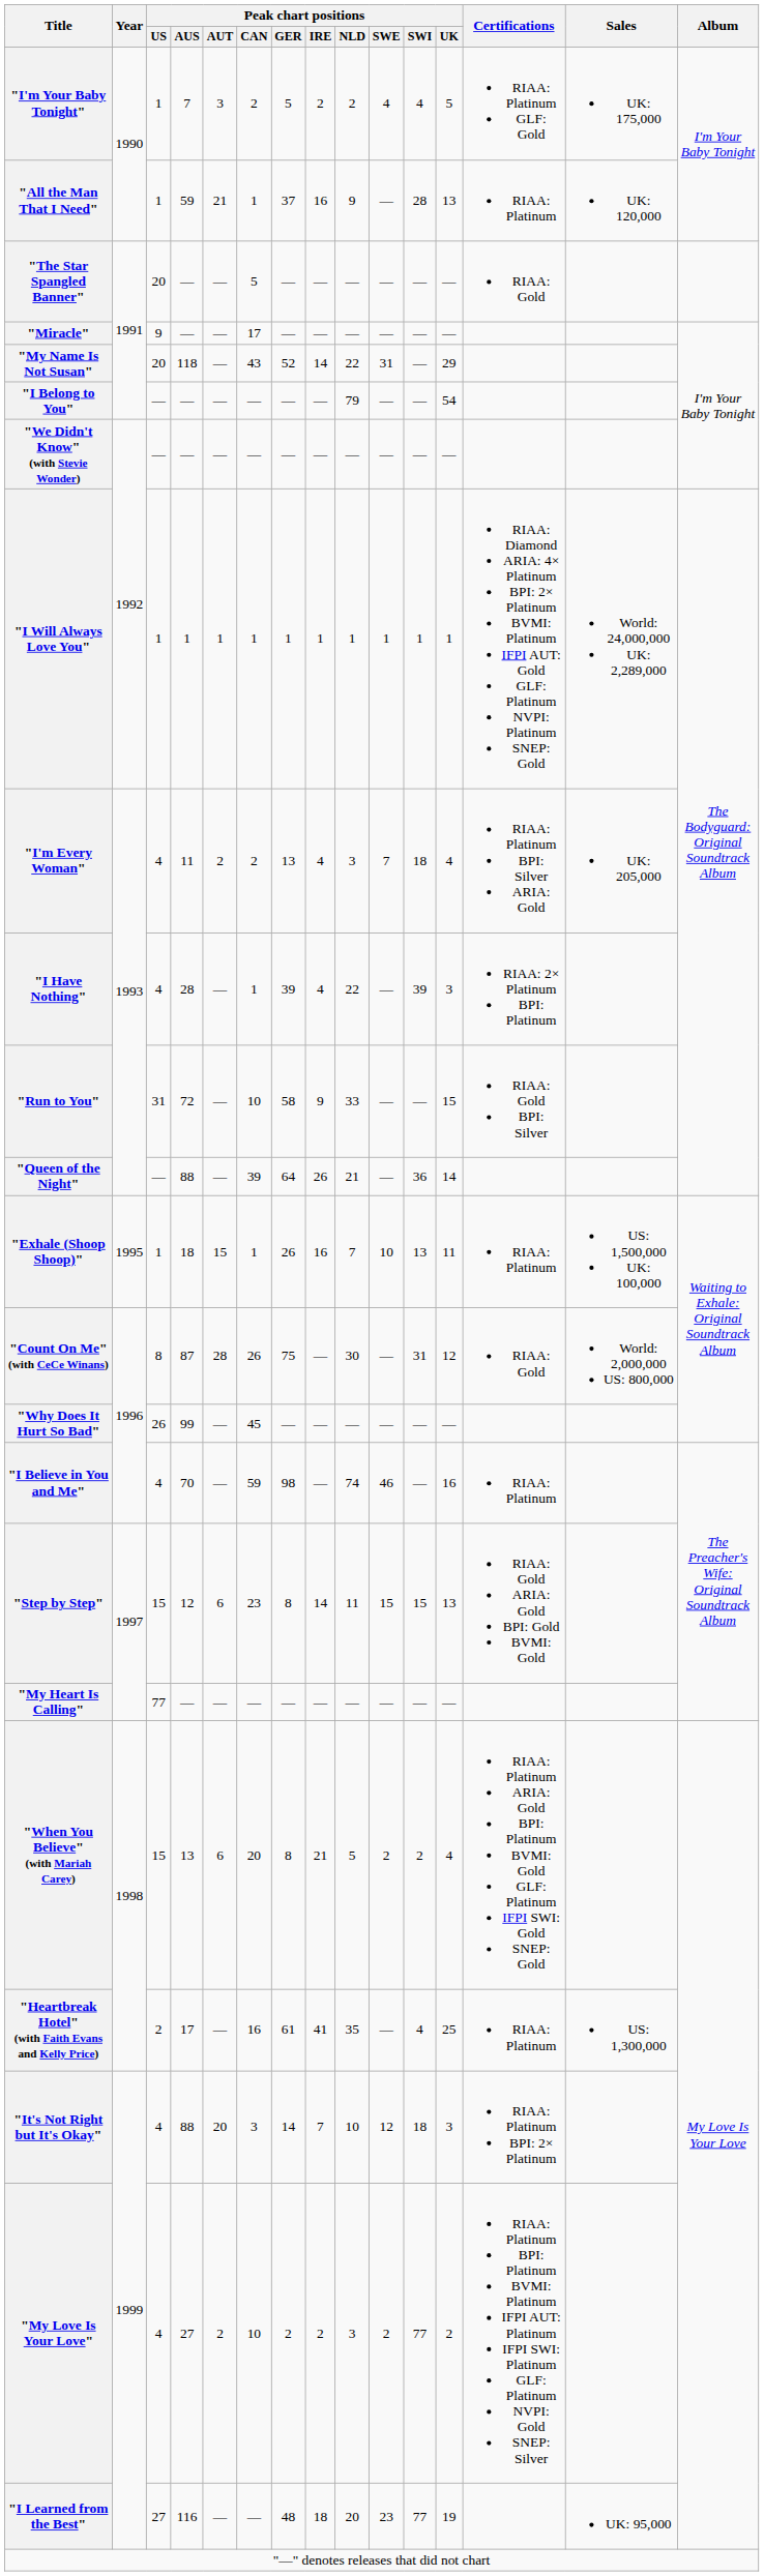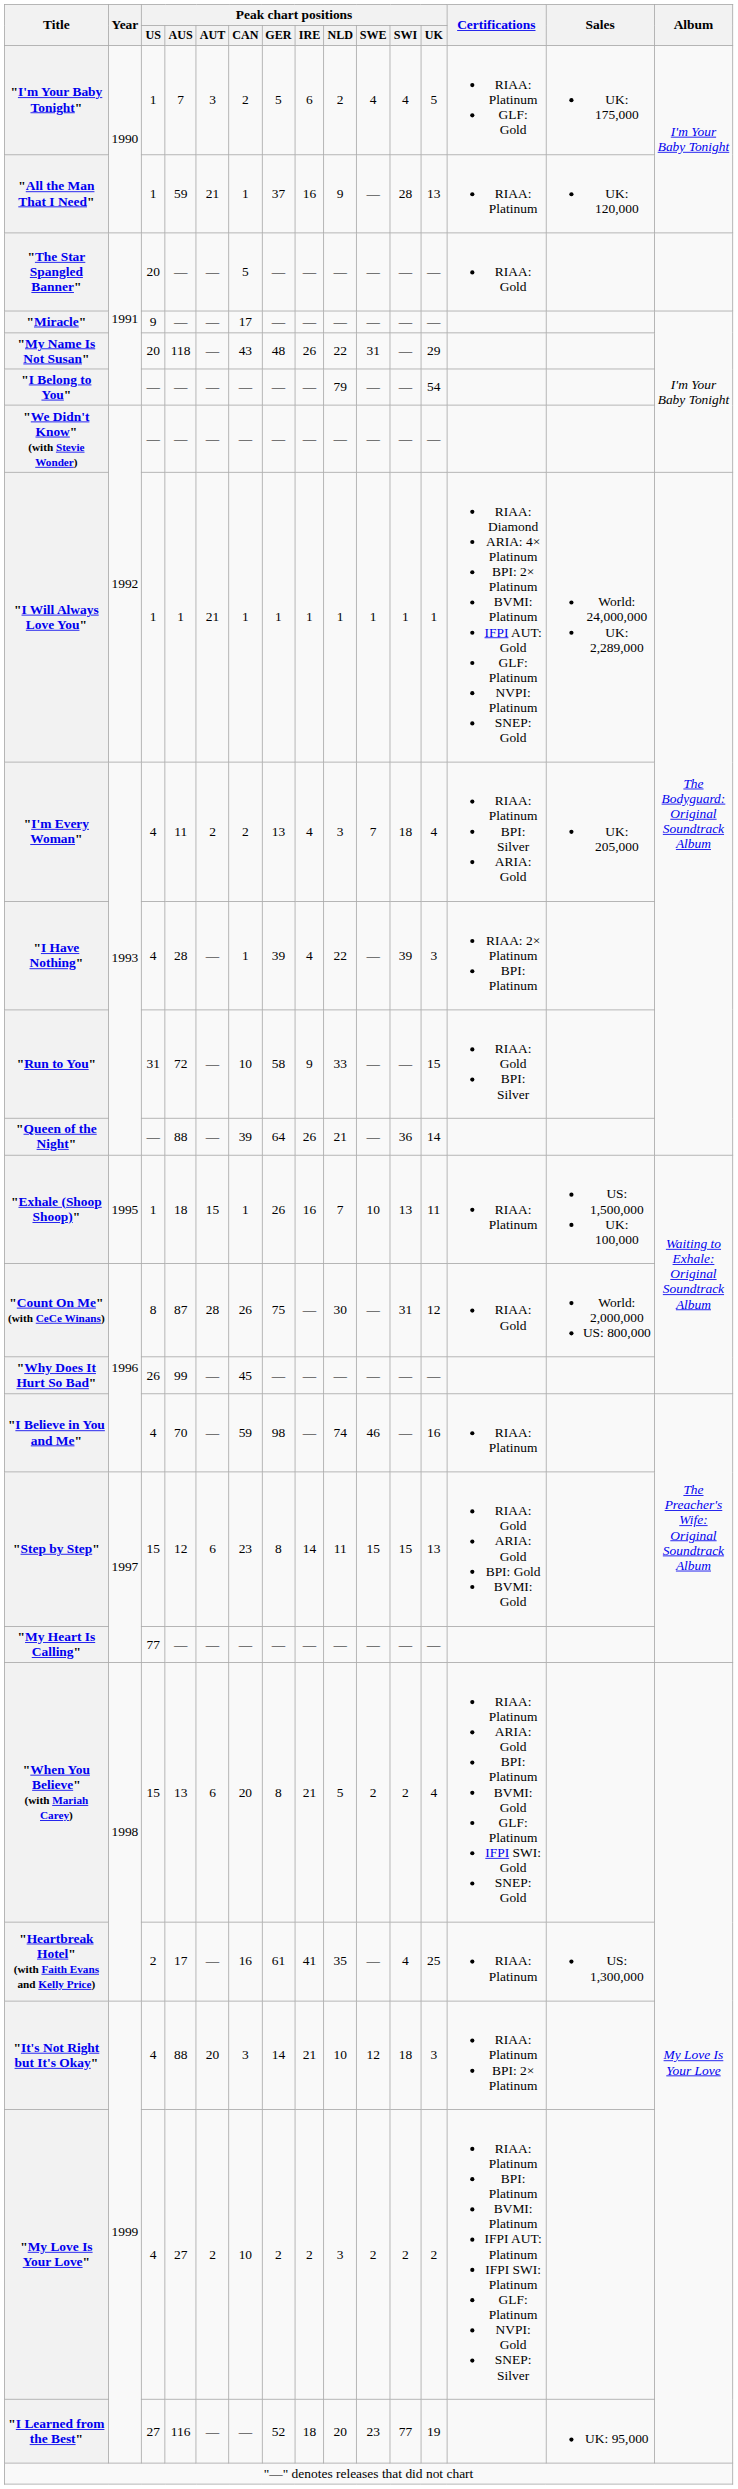 <table class="wikitable plainrowheaders" style="text-align:center;" border="1">
 <tr>
 <th scope="col" rowspan="2" style="width:20em;">Title</th>
 <th scope="col" rowspan="2">Year</th>
 <th scope="col" colspan="10">Peak chart positions</th>
 <th scope="col" rowspan="2" style="width:12em;"><a href='#'>Certifications</a></th>
 <th scope="col" rowspan="2" style="width:12em;">Sales</th>
 <th scope="col" rowspan="2" style="width:10em;">Album</th>
 </tr>
 <tr>
 <th scope="col" style="width:3em; font-size:90%;">US<br></th>
 <th scope="col" style="width:3em; font-size:90%;">AUS<br></th>
 <th scope="col" style="width:3em; font-size:90%;">AUT<br></th>
 <th scope="col" style="width:3em; font-size:90%;">CAN<br></th>
 <th scope="col" style="width:3em; font-size:90%;">GER<br></th>
 <th scope="col" style="width:3em; font-size:90%;">IRE<br></th>
 <th scope="col" style="width:3em; font-size:90%;">NLD<br></th>
 <th scope="col" style="width:3em; font-size:90%;">SWE<br></th>
 <th scope="col" style="width:3em; font-size:90%;">SWI<br></th>
 <th scope="col" style="width:3em; font-size:90%;">UK<br></th>
 </tr>
 <tr>
 <th scope="row">"<a href='#'>I'm Your Baby Tonight</a>"</th>
 <td rowspan=2>1990</td>
 <td>1</td>
 <td>7</td>
 <td>3</td>
 <td>2</td>
 <td>5</td>
-<td>2</td>
+<td>6</td>
 <td>2</td>
 <td>4</td>
 <td>4</td>
 <td>5</td>
 <td><br><ul><li>RIAA: Platinum</li><li>GLF: Gold</li></ul></td>
 <td><br><ul><li>UK: 175,000</li></ul></td>
 <td rowspan="2"><em><a href='#'>I'm Your Baby Tonight</a></em></td>
 </tr>
 <tr>
 <th scope="row">"<a href='#'>All the Man That I Need</a>"</th>
 <td>1</td>
 <td>59</td>
 <td>21</td>
 <td>1</td>
 <td>37</td>
 <td>16</td>
 <td>9</td>
 <td>―</td>
 <td>28</td>
 <td>13</td>
 <td><br><ul><li>RIAA: Platinum</li></ul></td>
 <td><br><ul><li>UK: 120,000</li></ul></td>
 </tr>
 <tr>
 <th scope="row">"<a href='#'>The Star Spangled Banner</a>"</th>
 <td rowspan="4">1991</td>
 <td>20</td>
 <td>—</td>
 <td>—</td>
 <td>5</td>
 <td>—</td>
 <td>—</td>
 <td>—</td>
 <td>—</td>
 <td>—</td>
 <td>—</td>
 <td><br><ul><li>RIAA: Gold</li></ul></td>
 <td></td>
 <td></td>
 </tr>
 <tr>
 <th scope="row">"<a href='#'>Miracle</a>"</th>
 <td>9</td>
 <td>—</td>
 <td>—</td>
 <td>17</td>
 <td>—</td>
 <td>—</td>
 <td>—</td>
 <td>—</td>
 <td>—</td>
 <td>—</td>
 <td></td>
 <td></td>
 <td rowspan="4"><em>I'm Your Baby Tonight</em></td>
 </tr>
 <tr>
 <th scope="row">"<a href='#'>My Name Is Not Susan</a>"</th>
 <td>20</td>
 <td>118</td>
 <td>—</td>
 <td>43</td>
-<td>52</td>
-<td>14</td>
+<td>48</td>
+<td>26</td>
 <td>22</td>
 <td>31</td>
 <td>―</td>
 <td>29</td>
 <td></td>
 <td></td>
 </tr>
 <tr>
 <th scope="row">"<a href='#'>I Belong to You</a>"</th>
 <td>—</td>
 <td>—</td>
 <td>—</td>
 <td>—</td>
 <td>—</td>
 <td>—</td>
 <td>79</td>
 <td>—</td>
 <td>—</td>
 <td>54</td>
 <td></td>
 <td></td>
 </tr>
 <tr>
 <th scope="row">"<a href='#'>We Didn't Know</a>" <br> <small>(with <a href='#'>Stevie Wonder</a>)</small></th>
 <td rowspan="2">1992</td>
 <td>—</td>
 <td>—</td>
 <td>—</td>
 <td>—</td>
 <td>—</td>
 <td>—</td>
 <td>—</td>
 <td>—</td>
 <td>—</td>
 <td>—</td>
 <td></td>
 <td></td>
 </tr>
 <tr>
 <th scope="row">"<a href='#'>I Will Always Love You</a>"</th>
 <td>1</td>
 <td>1</td>
-<td>1</td>
+<td>21</td>
 <td>1</td>
 <td>1</td>
 <td>1</td>
 <td>1</td>
 <td>1</td>
 <td>1</td>
 <td>1</td>
 <td><br><ul><li>RIAA: Diamond</li><li>ARIA: 4× Platinum</li><li>BPI: 2× Platinum</li><li>BVMI: Platinum</li><li><a href='#'>IFPI</a> AUT: Gold</li><li>GLF: Platinum</li><li>NVPI: Platinum</li><li>SNEP: Gold</li></ul></td>
 <td><br><ul><li>World: 24,000,000</li><li>UK: 2,289,000</li></ul></td>
 <td rowspan="5"><em><a href='#'>The Bodyguard: Original Soundtrack Album</a></em></td>
 </tr>
 <tr>
 <th scope="row">"<a href='#'>I'm Every Woman</a>"</th>
 <td rowspan=4>1993</td>
 <td>4</td>
 <td>11</td>
 <td>2</td>
 <td>2</td>
 <td>13</td>
 <td>4</td>
 <td>3</td>
 <td>7</td>
 <td>18</td>
 <td>4</td>
 <td><br><ul><li>RIAA: Platinum</li><li>BPI: Silver</li><li>ARIA: Gold</li></ul></td>
 <td><br><ul><li>UK: 205,000</li></ul></td>
 </tr>
 <tr>
 <th scope="row">"<a href='#'>I Have Nothing</a>"</th>
 <td>4</td>
 <td>28</td>
 <td>—</td>
 <td>1</td>
 <td>39</td>
 <td>4</td>
 <td>22</td>
 <td>―</td>
 <td>39</td>
 <td>3</td>
 <td><br><ul><li>RIAA: 2× Platinum</li><li>BPI: Platinum</li></ul></td>
 <td></td>
 </tr>
 <tr>
 <th scope="row">"<a href='#'>Run to You</a>"</th>
 <td>31</td>
 <td>72</td>
 <td>—</td>
 <td>10</td>
 <td>58</td>
 <td>9</td>
 <td>33</td>
 <td>—</td>
 <td>—</td>
 <td>15</td>
 <td><br><ul><li>RIAA: Gold</li><li>BPI: Silver</li></ul></td>
 <td></td>
 </tr>
 <tr>
 <th scope="row">"<a href='#'>Queen of the Night</a>"</th>
 <td>—</td>
 <td>88</td>
 <td>—</td>
 <td>39</td>
 <td>64</td>
 <td>26</td>
 <td>21</td>
 <td>―</td>
 <td>36</td>
 <td>14</td>
 <td></td>
 </tr>
 <tr>
 <th scope="row">"<a href='#'>Exhale (Shoop Shoop)</a>"</th>
 <td>1995</td>
 <td>1</td>
 <td>18</td>
 <td>15</td>
 <td>1</td>
 <td>26</td>
 <td>16</td>
 <td>7</td>
 <td>10</td>
 <td>13</td>
 <td>11</td>
 <td><br><ul><li>RIAA: Platinum</li></ul></td>
 <td><br><ul><li>US: 1,500,000</li><li>UK: 100,000</li></ul></td>
 <td rowspan="3"><em><a href='#'>Waiting to Exhale: Original Soundtrack Album</a></em></td>
 </tr>
 <tr>
 <th scope="row">"<a href='#'>Count On Me</a>" <br> <small>(with <a href='#'>CeCe Winans</a>)</small></th>
 <td rowspan=3>1996</td>
 <td>8</td>
 <td>87</td>
 <td>28</td>
 <td>26</td>
 <td>75</td>
 <td>―</td>
 <td>30</td>
 <td>―</td>
 <td>31</td>
 <td>12</td>
 <td><br><ul><li>RIAA: Gold</li></ul></td>
 <td><br><ul><li>World: 2,000,000</li><li>US: 800,000</li></ul></td>
 </tr>
 <tr>
 <th scope="row">"<a href='#'>Why Does It Hurt So Bad</a>"</th>
 <td>26</td>
 <td>99</td>
 <td>—</td>
 <td>45</td>
 <td>—</td>
 <td>—</td>
 <td>—</td>
 <td>—</td>
 <td>—</td>
 <td>—</td>
 <td></td>
 <td></td>
 </tr>
 <tr>
 <th scope="row">"<a href='#'>I Believe in You and Me</a>"</th>
 <td>4</td>
 <td>70</td>
 <td>—</td>
 <td>59</td>
 <td>98</td>
 <td>—</td>
 <td>74</td>
 <td>46</td>
 <td>―</td>
 <td>16</td>
 <td><br><ul><li>RIAA: Platinum</li></ul></td>
 <td></td>
 <td rowspan="3"><em><a href='#'>The Preacher's Wife: Original Soundtrack Album</a></em></td>
 </tr>
 <tr>
 <th scope="row">"<a href='#'>Step by Step</a>"</th>
 <td rowspan=2>1997</td>
 <td>15</td>
 <td>12</td>
 <td>6</td>
 <td>23</td>
 <td>8</td>
 <td>14</td>
 <td>11</td>
 <td>15</td>
 <td>15</td>
 <td>13</td>
 <td><br><ul><li>RIAA: Gold</li><li>ARIA: Gold</li><li>BPI: Gold</li><li>BVMI: Gold</li></ul></td>
 <td></td>
 </tr>
 <tr>
 <th scope="row">"<a href='#'>My Heart Is Calling</a>"</th>
 <td>77</td>
 <td>—</td>
 <td>—</td>
 <td>—</td>
 <td>—</td>
 <td>—</td>
 <td>—</td>
 <td>—</td>
 <td>—</td>
 <td>—</td>
 <td></td>
 <td></td>
 </tr>
 <tr>
 <th scope="row">"<a href='#'>When You Believe</a>" <br> <small>(with <a href='#'>Mariah Carey</a>)</small></th>
 <td rowspan=2>1998</td>
 <td>15</td>
 <td>13</td>
 <td>6</td>
 <td>20</td>
 <td>8</td>
 <td>21</td>
 <td>5</td>
 <td>2</td>
 <td>2</td>
 <td>4</td>
 <td><br><ul><li>RIAA: Platinum</li><li>ARIA: Gold</li><li>BPI: Platinum</li><li>BVMI: Gold</li><li>GLF: Platinum</li><li><a href='#'>IFPI</a> SWI: Gold</li><li>SNEP: Gold</li></ul></td>
 <td></td>
 <td rowspan="5"><em><a href='#'>My Love Is Your Love</a></em></td>
 </tr>
 <tr>
 <th scope="row">"<a href='#'>Heartbreak Hotel</a>"<br><small>(with <a href='#'>Faith Evans</a> and <a href='#'>Kelly Price</a>)</small></th>
 <td>2</td>
 <td>17</td>
 <td>—</td>
 <td>16</td>
 <td>61</td>
 <td>41</td>
 <td>35</td>
 <td>—</td>
 <td>4</td>
 <td>25</td>
 <td><br><ul><li>RIAA: Platinum</li></ul></td>
 <td><br><ul><li>US: 1,300,000</li></ul></td>
 </tr>
 <tr>
 <th scope="row">"<a href='#'>It's Not Right but It's Okay</a>"</th>
 <td rowspan=3>1999</td>
 <td>4</td>
 <td>88</td>
 <td>20</td>
 <td>3</td>
 <td>14</td>
-<td>7</td>
+<td>21</td>
 <td>10</td>
 <td>12</td>
 <td>18</td>
 <td>3</td>
 <td><br><ul><li>RIAA: Platinum</li><li>BPI: 2× Platinum</li></ul></td>
 <td></td>
 </tr>
 <tr>
 <th scope="row">"<a href='#'>My Love Is Your Love</a>"</th>
 <td>4</td>
 <td>27</td>
 <td>2</td>
 <td>10</td>
 <td>2</td>
 <td>2</td>
 <td>3</td>
 <td>2</td>
-<td>77</td>
+<td>2</td>
 <td>2</td>
 <td><br><ul><li>RIAA: Platinum</li><li>BPI: Platinum</li><li>BVMI: Platinum</li><li>IFPI AUT: Platinum</li><li>IFPI SWI: Platinum</li><li>GLF: Platinum</li><li>NVPI: Gold</li><li>SNEP: Silver</li></ul></td>
 <td></td>
 </tr>
 <tr>
 <th scope="row">"<a href='#'>I Learned from the Best</a>"</th>
 <td>27</td>
 <td>116</td>
 <td>—</td>
 <td>—</td>
-<td>48</td>
+<td>52</td>
 <td>18</td>
 <td>20</td>
 <td>23</td>
 <td>77</td>
 <td>19</td>
 <td></td>
 <td><br><ul><li>UK: 95,000</li></ul></td>
 </tr>
 <tr>
 <td colspan="18" style="text-align:center;">"—" denotes releases that did not chart</td>
 </tr>
 </table>
